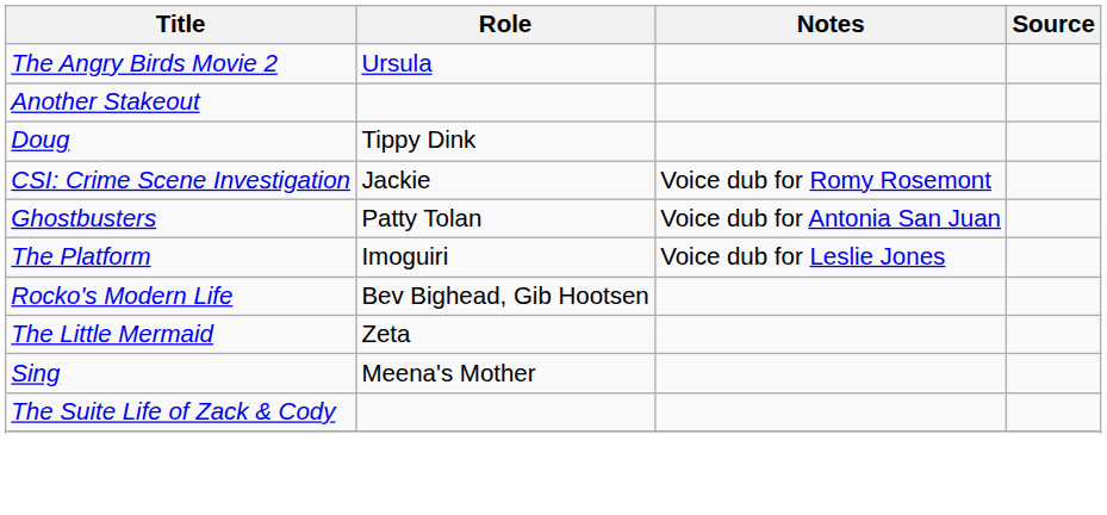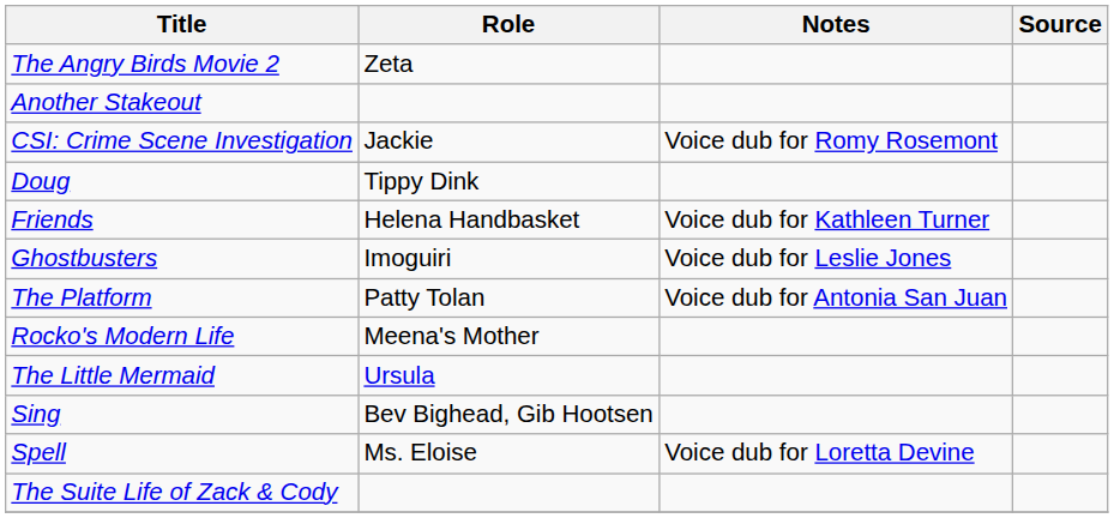 <table class="wikitable sortable plainrowheaders">
 <tr>
 <th>Title</th>
 <th>Role</th>
 <th class="unsortable">Notes</th>
 <th class="unsortable">Source</th>
 </tr>
 <tr>
 <td><em><a href='#'>The Angry Birds Movie 2</a></em></td>
-<td><a href='#'>Ursula</a></td>
+<td>Zeta</td>
 <td></td>
 <td></td>
 </tr>
 <tr>
 <td><em><a href='#'>Another Stakeout</a></em></td>
 <td></td>
 <td></td>
 <td></td>
 </tr>
 <tr>
+<td><em><a href='#'>CSI: Crime Scene Investigation</a></em></td>
+<td>Jackie</td>
+<td>Voice dub for <a href='#'>Romy Rosemont</a></td>
+<td></td>
+</tr>
+<tr>
 <td><em><a href='#'>Doug</a></em></td>
 <td>Tippy Dink</td>
 <td></td>
 <td></td>
 </tr>
 <tr>
-<td><em><a href='#'>CSI: Crime Scene Investigation</a></em></td>
-<td>Jackie</td>
-<td>Voice dub for <a href='#'>Romy Rosemont</a></td>
+<td><em><a href='#'>Friends</a></em></td>
+<td>Helena Handbasket</td>
+<td>Voice dub for <a href='#'>Kathleen Turner</a></td>
 <td></td>
 </tr>
 <tr>
 <td><em><a href='#'>Ghostbusters</a></em></td>
+<td>Imoguiri</td>
+<td>Voice dub for <a href='#'>Leslie Jones</a></td>
+<td></td>
+</tr>
+<tr>
+<td><em><a href='#'>The Platform</a></em></td>
 <td>Patty Tolan</td>
 <td>Voice dub for <a href='#'>Antonia San Juan</a></td>
 <td></td>
 </tr>
 <tr>
-<td><em><a href='#'>The Platform</a></em></td>
-<td>Imoguiri</td>
-<td>Voice dub for <a href='#'>Leslie Jones</a></td>
+<td><em><a href='#'>Rocko's Modern Life</a></em></td>
+<td>Meena's Mother</td>
+<td></td>
 <td></td>
 </tr>
 <tr>
-<td><em><a href='#'>Rocko's Modern Life</a></em></td>
+<td><em><a href='#'>The Little Mermaid</a></em></td>
+<td><a href='#'>Ursula</a></td>
+<td></td>
+<td></td>
+</tr>
+<tr>
+<td><em><a href='#'>Sing</a></em></td>
 <td>Bev Bighead, Gib Hootsen</td>
 <td></td>
 <td></td>
 </tr>
 <tr>
-<td><em><a href='#'>The Little Mermaid</a></em></td>
-<td>Zeta</td>
-<td></td>
-<td></td>
-</tr>
-<tr>
-<td><em><a href='#'>Sing</a></em></td>
-<td>Meena's Mother</td>
-<td></td>
+<td><em><a href='#'>Spell</a></em></td>
+<td>Ms. Eloise</td>
+<td>Voice dub for <a href='#'>Loretta Devine</a></td>
 <td></td>
 </tr>
 <tr>
 <td><em><a href='#'>The Suite Life of Zack & Cody</a></em></td>
 <td></td>
 <td></td>
 <td></td>
 </tr>
 <tr>
 </tr>
 <tr>
 </tr>
 </table>
